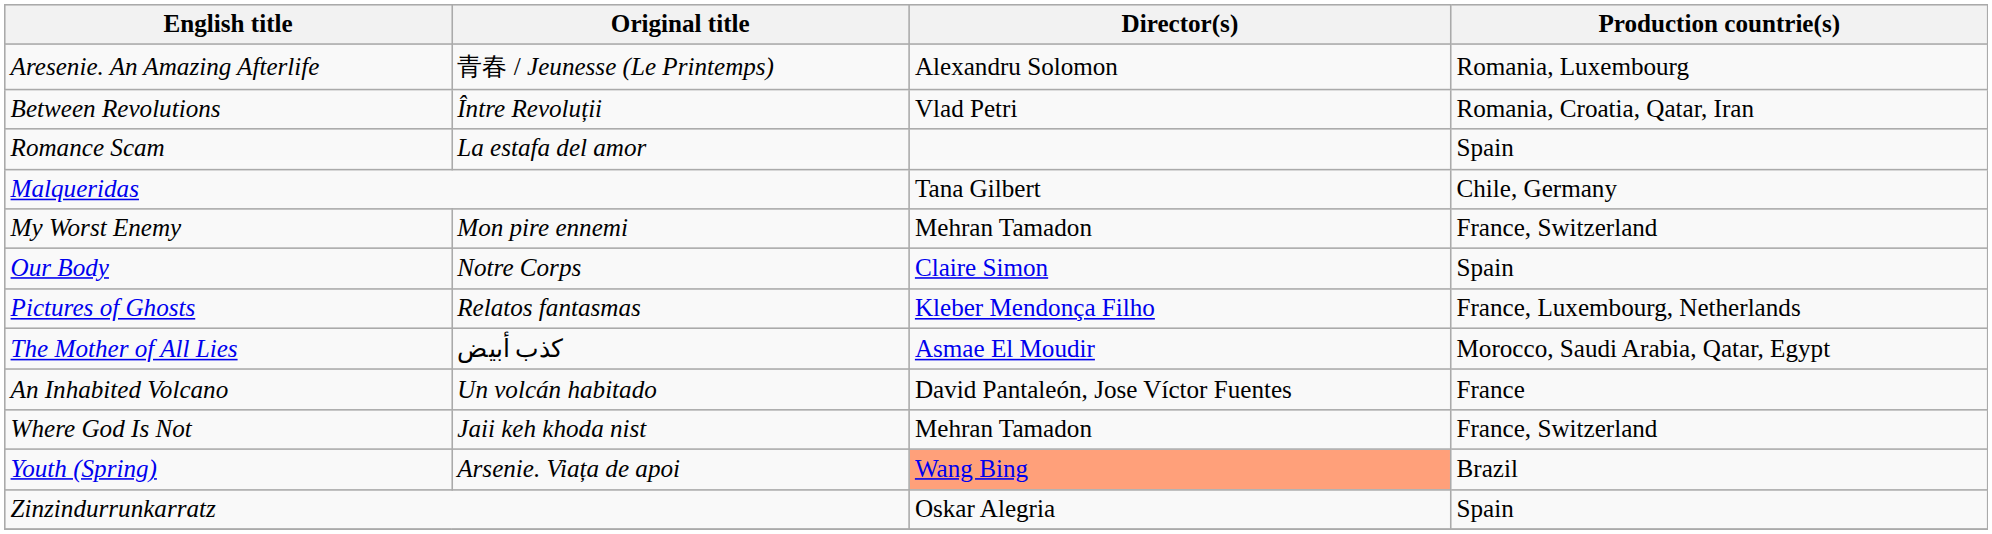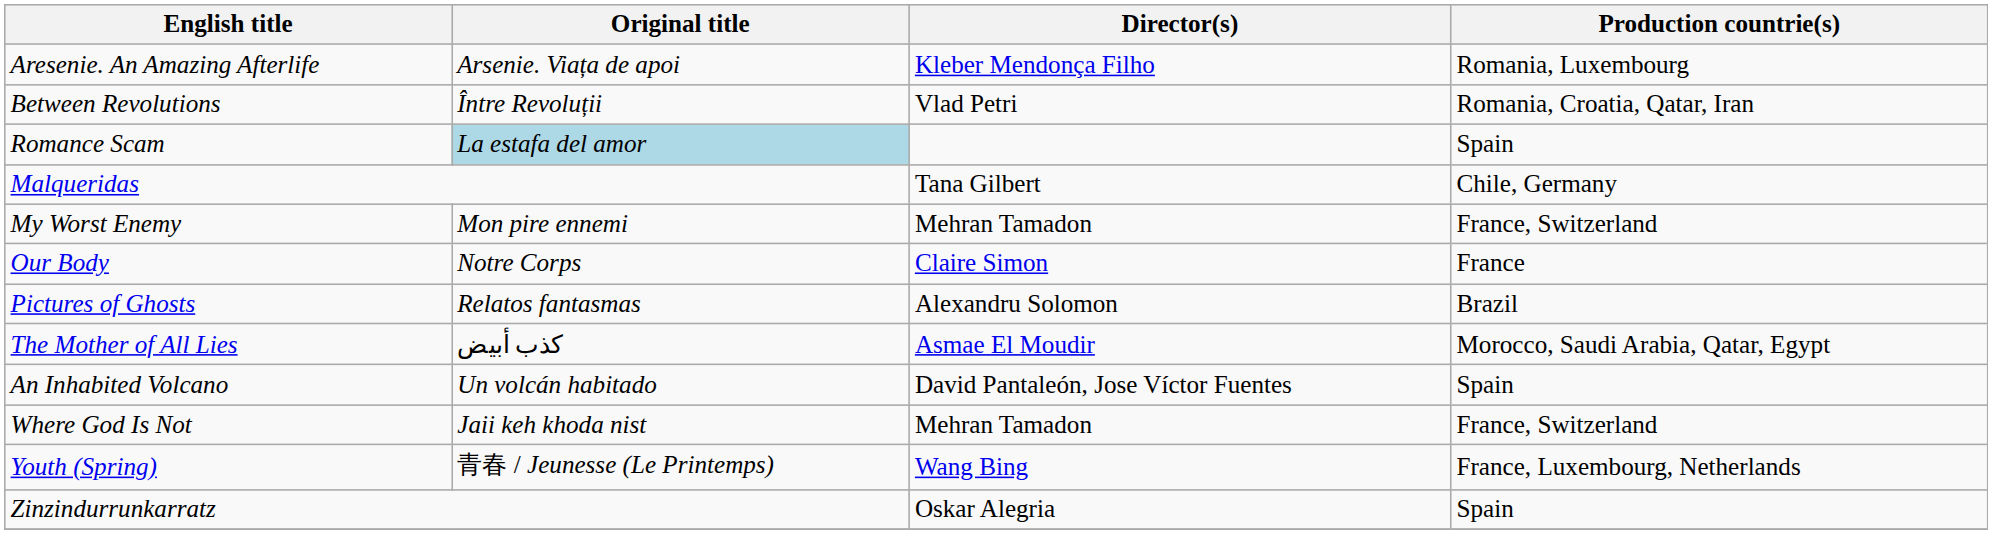 <table class="sortable wikitable" style="width:100%; margin-bottom:4px" cellpadding="5">
 <tr>
 <th scope="col">English title</th>
 <th scope="col">Original title</th>
 <th scope="col">Director(s)</th>
 <th scope="col">Production countrie(s)</th>
 </tr>
 <tr>
 <td><em>Aresenie. An Amazing Afterlife</em></td>
-<td>青春 / <em>Jeunesse (Le Printemps)</em></td>
-<td>Alexandru Solomon</td>
+<td><em>Arsenie. Viața de apoi</em></td>
+<td><a href='#'>Kleber Mendonça Filho</a></td>
 <td>Romania, Luxembourg</td>
 </tr>
 <tr>
 <td><em>Between Revolutions</em></td>
 <td><em>Între Revoluții</em></td>
 <td>Vlad Petri</td>
 <td>Romania, Croatia, Qatar, Iran</td>
 </tr>
 <tr>
 <td><em>Romance Scam</em></td>
-<td><em>La estafa del amor</em></td>
+<td style="background: lightblue;"><em>La estafa del amor</em></td>
 <td></td>
 <td>Spain</td>
 </tr>
 <tr>
 <td colspan="2"><em><a href='#'>Malqueridas</a></em></td>
 <td>Tana Gilbert</td>
 <td>Chile, Germany</td>
 </tr>
 <tr>
 <td><em>My Worst Enemy</em></td>
 <td><em>Mon pire ennemi</em></td>
 <td>Mehran Tamadon</td>
 <td>France, Switzerland</td>
 </tr>
 <tr>
 <td><em><a href='#'>Our Body</a></em></td>
 <td><em>Notre Corps</em></td>
 <td><a href='#'>Claire Simon</a></td>
-<td>Spain</td>
+<td>France</td>
 </tr>
 <tr>
 <td><em><a href='#'>Pictures of Ghosts</a></em></td>
 <td><em>Relatos fantasmas</em></td>
-<td><a href='#'>Kleber Mendonça Filho</a></td>
-<td>France, Luxembourg, Netherlands</td>
+<td>Alexandru Solomon</td>
+<td>Brazil</td>
 </tr>
 <tr>
 <td><em><a href='#'>The Mother of All Lies</a></em></td>
 <td>كذب أبيض</td>
 <td><a href='#'>Asmae El Moudir</a></td>
 <td>Morocco, Saudi Arabia, Qatar, Egypt</td>
 </tr>
 <tr>
 <td><em>An Inhabited Volcano</em></td>
 <td><em>Un volcán habitado</em></td>
 <td>David Pantaleón, Jose Víctor Fuentes</td>
-<td>France</td>
+<td>Spain</td>
 </tr>
 <tr>
 <td><em>Where God Is Not</em></td>
 <td><em>Jaii keh khoda nist</em></td>
 <td>Mehran Tamadon</td>
 <td>France, Switzerland</td>
 </tr>
 <tr>
 <td><em><a href='#'>Youth (Spring)</a></em></td>
-<td><em>Arsenie. Viața de apoi</em></td>
-<td style="background: lightsalmon;"><a href='#'>Wang Bing</a></td>
-<td>Brazil</td>
+<td>青春 / <em>Jeunesse (Le Printemps)</em></td>
+<td><a href='#'>Wang Bing</a></td>
+<td>France, Luxembourg, Netherlands</td>
 </tr>
 <tr>
 <td colspan="2"><em>Zinzindurrunkarratz</em></td>
 <td>Oskar Alegria</td>
 <td>Spain</td>
 </tr>
 <tr>
 </tr>
 </table>
